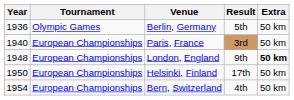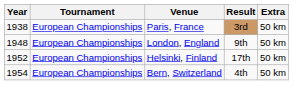 <table class="wikitable" style="font-size: 95%;">
 <tr>
 <th>Year</th>
 <th>Tournament</th>
 <th>Venue</th>
 <th>Result</th>
 <th>Extra</th>
 </tr>
 <tr>
-<td>1936</td>
-<td><a href='#'>Olympic Games</a></td>
-<td><a href='#'>Berlin</a>, <a href='#'>Germany</a></td>
-<td align="center">5th</td>
-<td>50 km</td>
-</tr>
-<tr>
-<td>1940</td>
+<td>1938</td>
 <td><a href='#'>European Championships</a></td>
 <td><a href='#'>Paris</a>, <a href='#'>France</a></td>
 <td bgcolor="cc9966" align="center">3rd</td>
 <td>50 km</td>
 </tr>
 <tr>
 <td>1948</td>
 <td><a href='#'>European Championships</a></td>
 <td><a href='#'>London</a>, <a href='#'>England</a></td>
 <td align="center">9th</td>
-<td><strong>50 km</strong></td>
+<td>50 km</td>
 </tr>
 <tr>
-<td>1950</td>
+<td>1952</td>
 <td><a href='#'>European Championships</a></td>
 <td><a href='#'>Helsinki</a>, <a href='#'>Finland</a></td>
 <td align="center">17th</td>
 <td>50 km</td>
 </tr>
 <tr>
 <td>1954</td>
 <td><a href='#'>European Championships</a></td>
 <td><a href='#'>Bern</a>, <a href='#'>Switzerland</a></td>
 <td align="center">4th</td>
 <td>50 km</td>
 </tr>
 </table>
